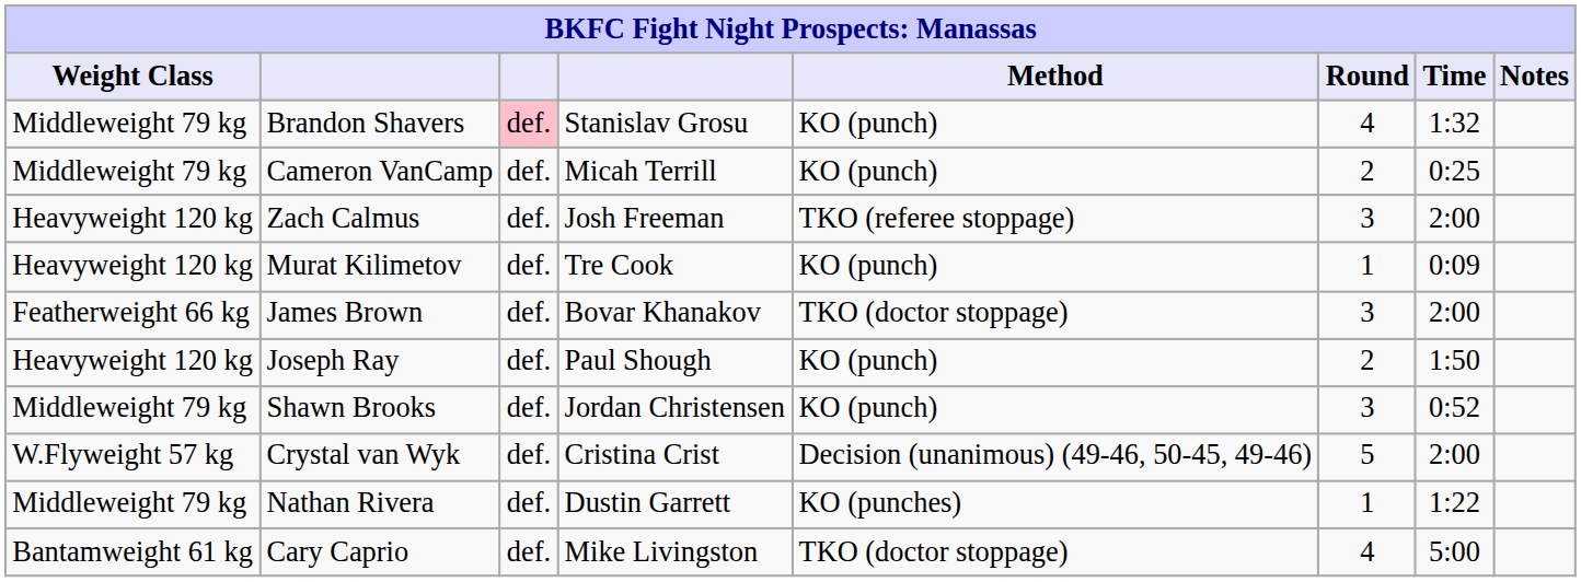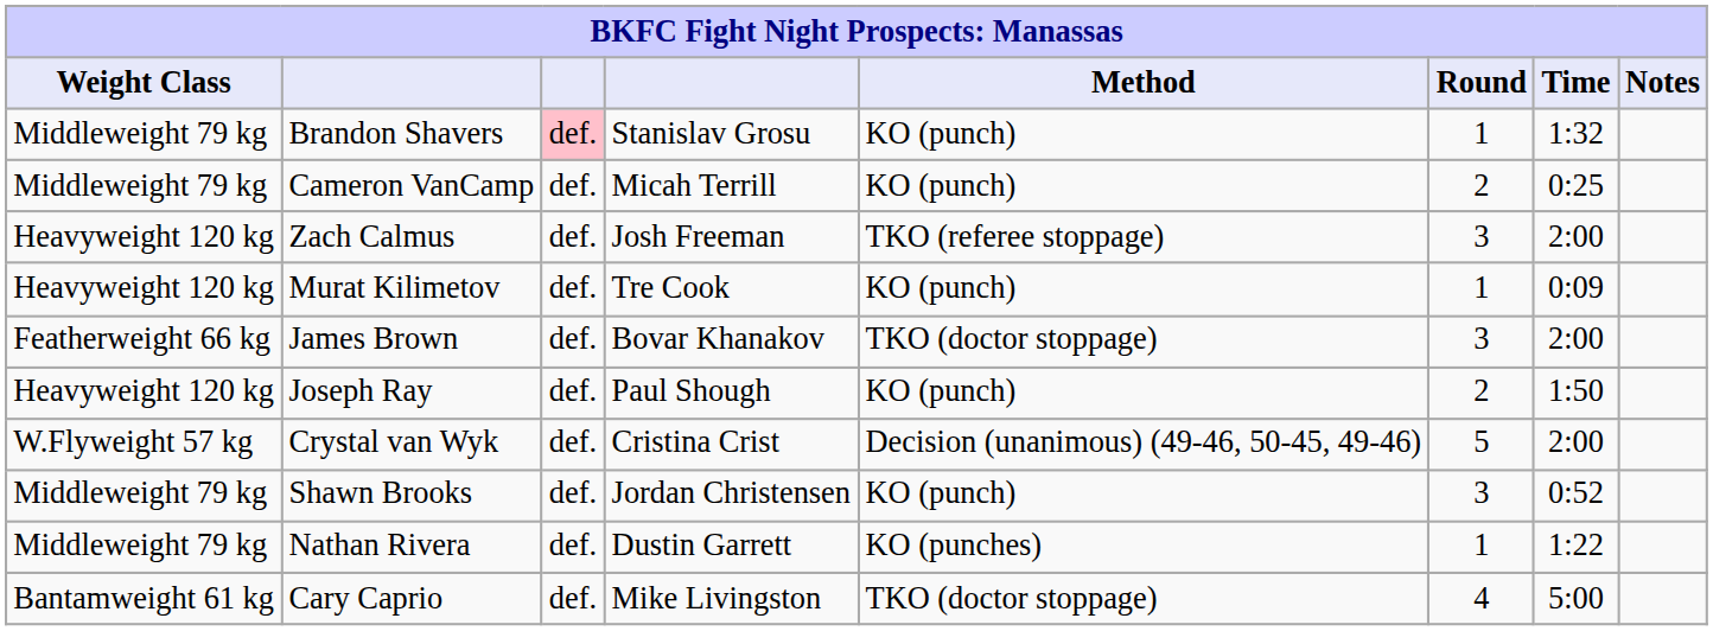 <table class="wikitable" style="font-size: 80%;">
 <tr>
 <th colspan="8" style="background-color: #ccf; color: #000080; text-align: center;"><strong>BKFC Fight Night Prospects: Manassas</strong></th>
 </tr>
 <tr>
 <th colspan="1" style="background-color: #E6E8FA; color: #000000; text-align: center;">Weight Class</th>
 <th colspan="1" style="background-color: #E6E8FA; color: #000000; text-align: center;"></th>
 <th colspan="1" style="background-color: #E6E8FA; color: #000000; text-align: center;"></th>
 <th colspan="1" style="background-color: #E6E8FA; color: #000000; text-align: center;"></th>
 <th colspan="1" style="background-color: #E6E8FA; color: #000000; text-align: center;">Method</th>
 <th colspan="1" style="background-color: #E6E8FA; color: #000000; text-align: center;">Round</th>
 <th colspan="1" style="background-color: #E6E8FA; color: #000000; text-align: center;">Time</th>
 <th colspan="1" style="background-color: #E6E8FA; color: #000000; text-align: center;">Notes</th>
 </tr>
 <tr>
 <td>Middleweight 79 kg</td>
 <td> Brandon Shavers</td>
 <td align=center style="background: pink;">def.</td>
 <td> Stanislav Grosu</td>
 <td>KO (punch)</td>
-<td align=center>4</td>
+<td align=center>1</td>
 <td align=center>1:32</td>
 <td></td>
 </tr>
 <tr>
 <td>Middleweight 79 kg</td>
 <td> Cameron VanCamp</td>
 <td align=center>def.</td>
 <td> Micah Terrill</td>
 <td>KO (punch)</td>
 <td align=center>2</td>
 <td align=center>0:25</td>
 <td></td>
 </tr>
 <tr>
 <td>Heavyweight 120 kg</td>
 <td> Zach Calmus</td>
 <td align=center>def.</td>
 <td> Josh Freeman</td>
 <td>TKO (referee stoppage)</td>
 <td align=center>3</td>
 <td align=center>2:00</td>
 <td></td>
 </tr>
 <tr>
 <td>Heavyweight 120 kg</td>
 <td> Murat Kilimetov</td>
 <td align=center>def.</td>
 <td> Tre Cook</td>
 <td>KO (punch)</td>
 <td align=center>1</td>
 <td align=center>0:09</td>
 <td></td>
 </tr>
 <tr>
 <td>Featherweight 66 kg</td>
 <td> James Brown</td>
 <td align=center>def.</td>
 <td> Bovar Khanakov</td>
 <td>TKO (doctor stoppage)</td>
 <td align=center>3</td>
 <td align=center>2:00</td>
 <td></td>
 </tr>
 <tr>
 <td>Heavyweight 120 kg</td>
 <td> Joseph Ray</td>
 <td align=center>def.</td>
 <td> Paul Shough</td>
 <td>KO (punch)</td>
 <td align=center>2</td>
 <td align=center>1:50</td>
 <td></td>
 </tr>
 <tr>
+<td>W.Flyweight 57 kg</td>
+<td> Crystal van Wyk</td>
+<td align=center>def.</td>
+<td> Cristina Crist</td>
+<td>Decision (unanimous) (49-46, 50-45, 49-46)</td>
+<td align=center>5</td>
+<td align=center>2:00</td>
+<td></td>
+</tr>
+<tr>
 <td>Middleweight 79 kg</td>
 <td> Shawn Brooks</td>
 <td align=center>def.</td>
 <td> Jordan Christensen</td>
 <td>KO (punch)</td>
 <td align=center>3</td>
 <td align=center>0:52</td>
-<td></td>
-</tr>
-<tr>
-<td>W.Flyweight 57 kg</td>
-<td> Crystal van Wyk</td>
-<td align=center>def.</td>
-<td> Cristina Crist</td>
-<td>Decision (unanimous) (49-46, 50-45, 49-46)</td>
-<td align=center>5</td>
-<td align=center>2:00</td>
 <td></td>
 </tr>
 <tr>
 <td>Middleweight 79 kg</td>
 <td> Nathan Rivera</td>
 <td align=center>def.</td>
 <td> Dustin Garrett</td>
 <td>KO (punches)</td>
 <td align=center>1</td>
 <td align=center>1:22</td>
 <td></td>
 </tr>
 <tr>
 <td>Bantamweight 61 kg</td>
 <td> Cary Caprio</td>
 <td align=center>def.</td>
 <td> Mike Livingston</td>
 <td>TKO (doctor stoppage)</td>
 <td align=center>4</td>
 <td align=center>5:00</td>
 <td></td>
 </tr>
 </table>
